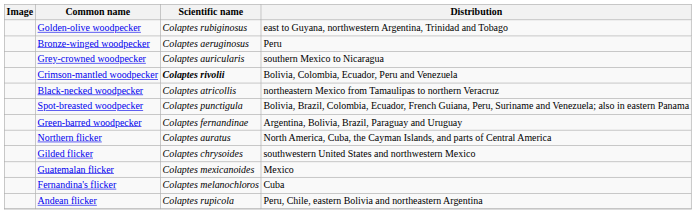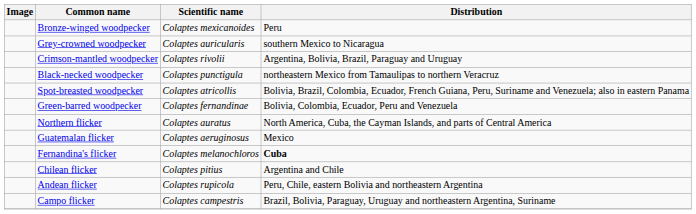 <table class="wikitable">
 <tr>
 <th>Image</th>
 <th>Common name</th>
 <th>Scientific name</th>
 <th>Distribution</th>
 </tr>
 <tr>
 <td></td>
-<td><a href='#'>Golden-olive woodpecker</a></td>
-<td><em>Colaptes rubiginosus</em></td>
-<td>east to Guyana, northwestern Argentina, Trinidad and Tobago</td>
-</tr>
-<tr>
-<td></td>
 <td><a href='#'>Bronze-winged woodpecker</a></td>
-<td><em>Colaptes aeruginosus</em></td>
+<td><em>Colaptes mexicanoides</em></td>
 <td>Peru</td>
 </tr>
 <tr>
 <td></td>
 <td><a href='#'>Grey-crowned woodpecker</a></td>
 <td><em>Colaptes auricularis</em></td>
 <td>southern Mexico to Nicaragua</td>
 </tr>
 <tr>
 <td></td>
 <td><a href='#'>Crimson-mantled woodpecker</a></td>
-<td><strong><em>Colaptes rivolii</em></strong></td>
-<td>Bolivia, Colombia, Ecuador, Peru and Venezuela</td>
+<td><em>Colaptes rivolii</em></td>
+<td>Argentina, Bolivia, Brazil, Paraguay and Uruguay</td>
 </tr>
 <tr>
 <td></td>
 <td><a href='#'>Black-necked woodpecker</a></td>
-<td><em>Colaptes atricollis</em></td>
+<td><em>Colaptes punctigula</em></td>
 <td>northeastern Mexico from Tamaulipas to northern Veracruz</td>
 </tr>
 <tr>
 <td></td>
 <td><a href='#'>Spot-breasted woodpecker</a></td>
-<td><em>Colaptes punctigula</em></td>
+<td><em>Colaptes atricollis</em></td>
 <td>Bolivia, Brazil, Colombia, Ecuador, French Guiana, Peru, Suriname and Venezuela; also in eastern Panama</td>
 </tr>
 <tr>
 <td></td>
 <td><a href='#'>Green-barred woodpecker</a></td>
 <td><em>Colaptes fernandinae</em></td>
-<td>Argentina, Bolivia, Brazil, Paraguay and Uruguay</td>
+<td>Bolivia, Colombia, Ecuador, Peru and Venezuela</td>
 </tr>
 <tr>
 <td></td>
 <td><a href='#'>Northern flicker</a></td>
 <td><em>Colaptes auratus</em></td>
 <td>North America, Cuba, the Cayman Islands, and parts of Central America</td>
 </tr>
 <tr>
 <td></td>
-<td><a href='#'>Gilded flicker</a></td>
-<td><em>Colaptes chrysoides</em></td>
-<td>southwestern United States and northwestern Mexico</td>
-</tr>
-<tr>
-<td></td>
 <td><a href='#'>Guatemalan flicker</a></td>
-<td><em>Colaptes mexicanoides</em></td>
+<td><em>Colaptes aeruginosus</em></td>
 <td>Mexico</td>
 </tr>
 <tr>
 <td></td>
 <td><a href='#'>Fernandina's flicker</a></td>
 <td><em>Colaptes melanochloros</em></td>
-<td>Cuba</td>
+<td><strong>Cuba</strong></td>
+</tr>
+<tr>
+<td></td>
+<td><a href='#'>Chilean flicker</a></td>
+<td><em>Colaptes pitius</em></td>
+<td>Argentina and Chile</td>
 </tr>
 <tr>
 <td></td>
 <td><a href='#'>Andean flicker</a></td>
 <td><em>Colaptes rupicola</em></td>
 <td>Peru, Chile, eastern Bolivia and northeastern Argentina</td>
 </tr>
 <tr>
+<td></td>
+<td><a href='#'>Campo flicker</a></td>
+<td><em>Colaptes campestris</em></td>
+<td>Brazil, Bolivia, Paraguay, Uruguay and northeastern Argentina, Suriname</td>
+</tr>
+<tr>
 </tr>
 </table>
